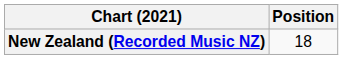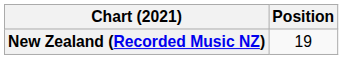 <table class="wikitable sortable plainrowheaders" style="text-align:center">
 <tr>
 <th scope="col">Chart (2021)</th>
 <th scope="col">Position</th>
 </tr>
 <tr>
 <th scope="row">New Zealand (<a href='#'>Recorded Music NZ</a>)</th>
-<td>18</td>
+<td>19</td>
 </tr>
 </table>
